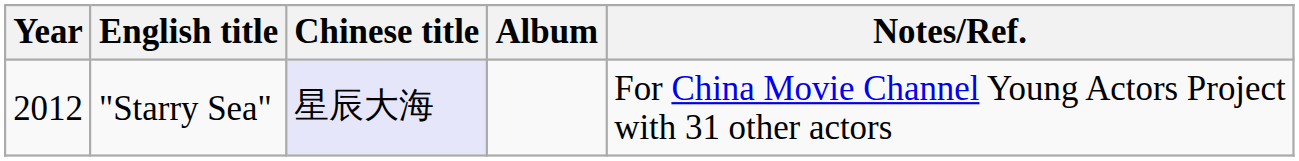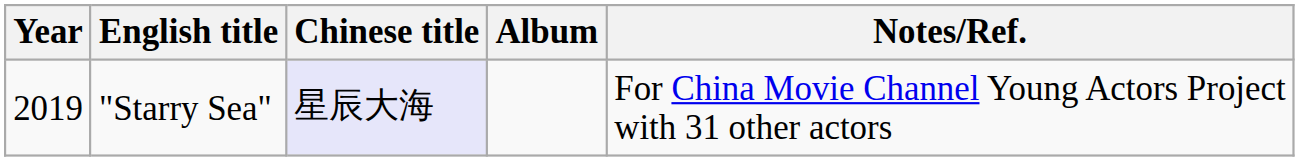 <table class="wikitable">
 <tr>
 <th>Year</th>
 <th>English title</th>
 <th>Chinese title</th>
 <th>Album</th>
 <th>Notes/Ref.</th>
 </tr>
 <tr>
-<td>2012</td>
+<td>2019</td>
 <td>"Starry Sea"</td>
 <td style="background: lavender;">星辰大海</td>
 <td></td>
 <td>For <a href='#'>China Movie Channel</a> Young Actors Project<br>with 31 other actors</td>
 </tr>
 </table>
